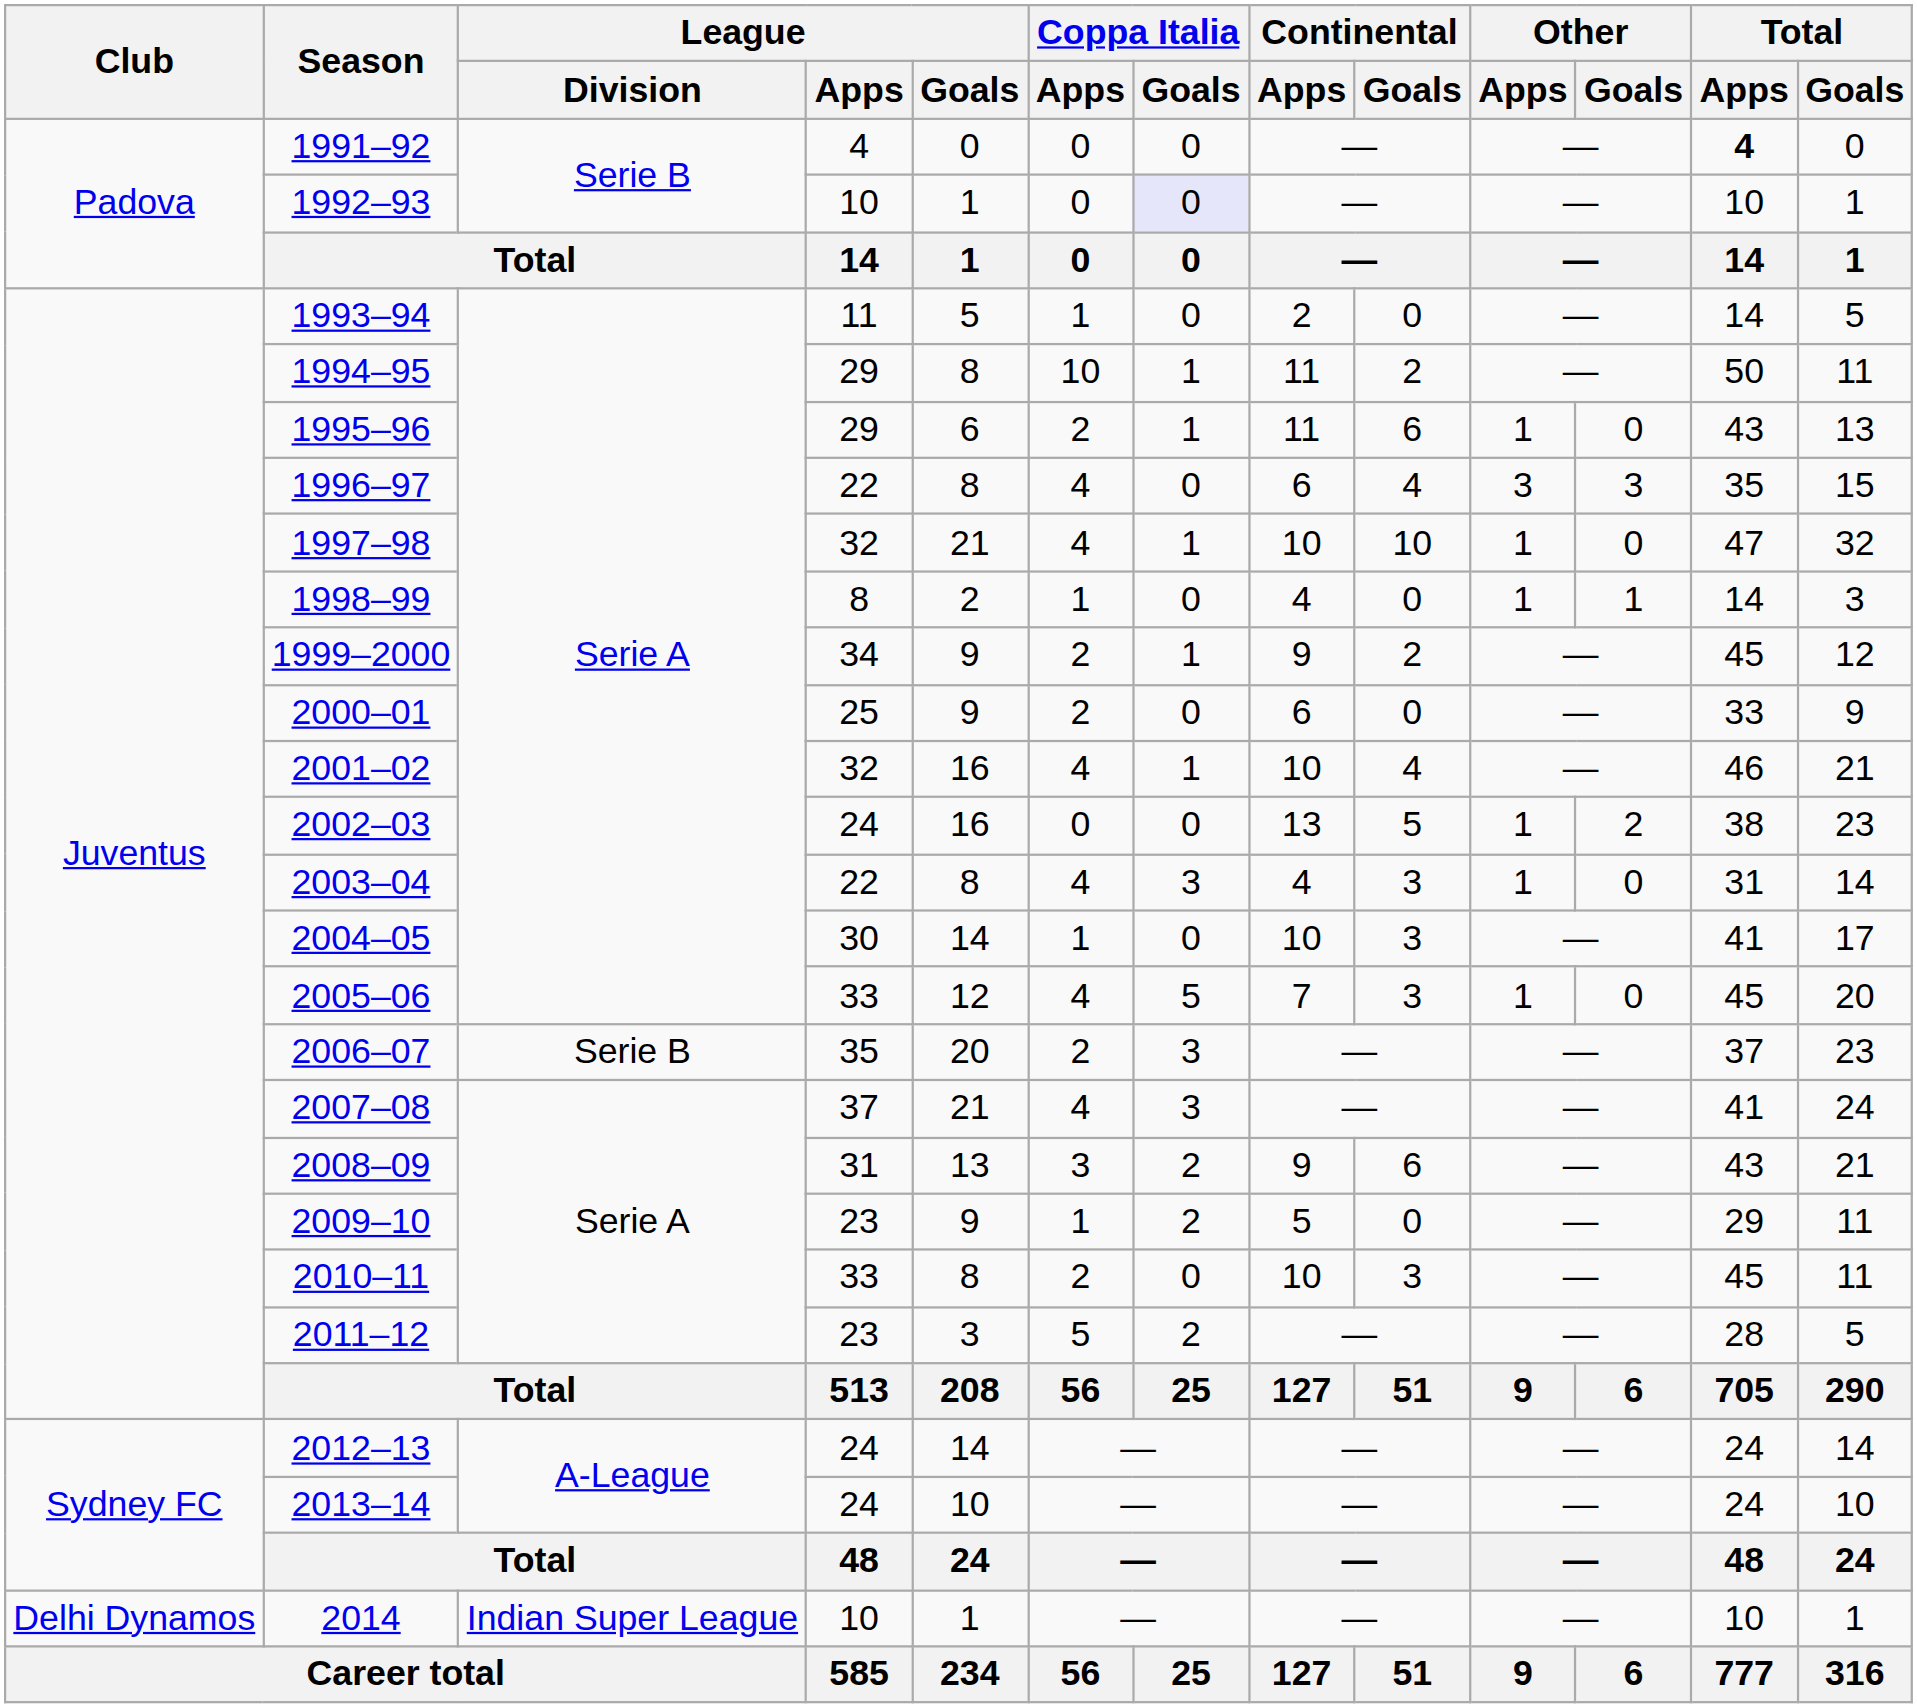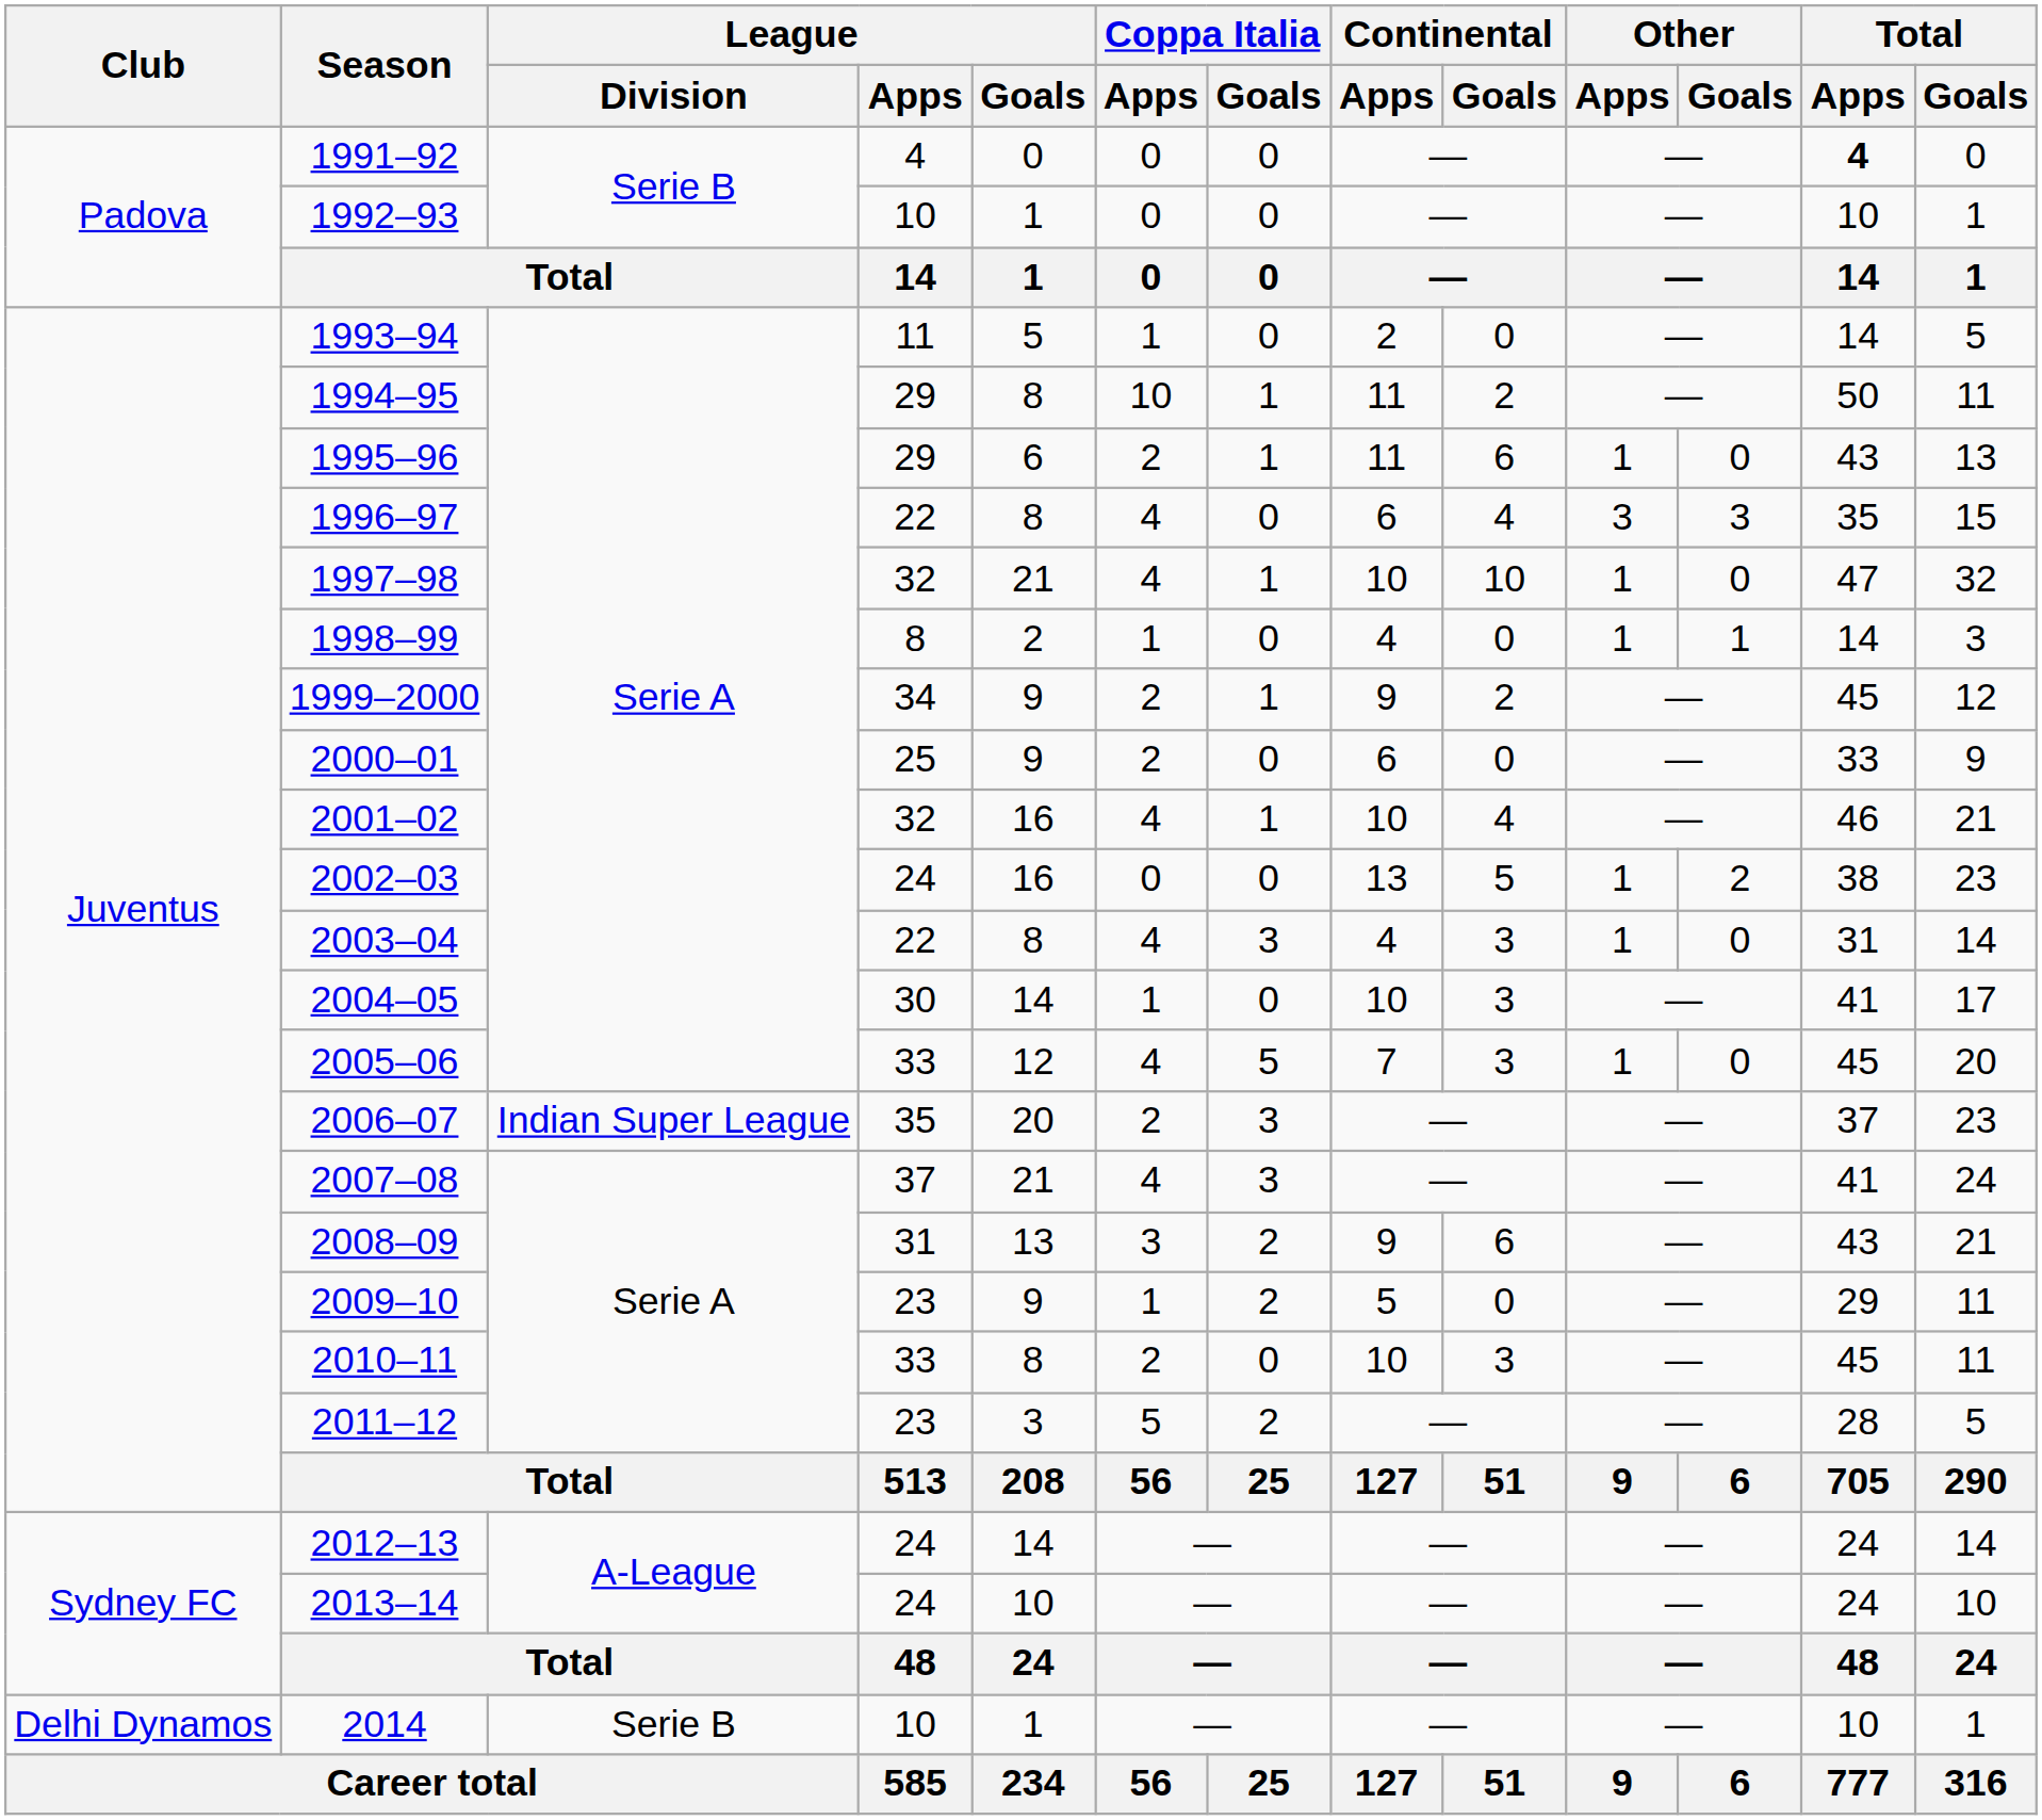 <table class="wikitable" style="text-align:center">
 <tr>
 <th rowspan="2">Club</th>
 <th rowspan="2">Season</th>
 <th colspan="3">League</th>
 <th colspan="2"><a href='#'>Coppa Italia</a></th>
 <th colspan="2">Continental</th>
 <th colspan="2">Other</th>
 <th colspan="2">Total</th>
 </tr>
 <tr>
 <th>Division</th>
 <th>Apps</th>
 <th>Goals</th>
 <th>Apps</th>
 <th>Goals</th>
 <th>Apps</th>
 <th>Goals</th>
 <th>Apps</th>
 <th>Goals</th>
 <th>Apps</th>
 <th>Goals</th>
 </tr>
 <tr>
 <td rowspan="3"><a href='#'>Padova</a></td>
 <td><a href='#'>1991–92</a></td>
 <td rowspan="2"><a href='#'>Serie B</a></td>
 <td>4</td>
 <td>0</td>
 <td>0</td>
 <td>0</td>
 <td colspan="2">—</td>
 <td colspan="2">—</td>
 <td><strong>4</strong></td>
 <td>0</td>
 </tr>
 <tr>
 <td><a href='#'>1992–93</a></td>
 <td>10</td>
 <td>1</td>
 <td>0</td>
-<td style="background: lavender;">0</td>
+<td>0</td>
 <td colspan="2">—</td>
 <td colspan="2">—</td>
 <td>10</td>
 <td>1</td>
 </tr>
 <tr>
 <th colspan="2">Total</th>
 <th>14</th>
 <th>1</th>
 <th>0</th>
 <th>0</th>
 <th colspan="2">—</th>
 <th colspan="2">—</th>
 <th>14</th>
 <th>1</th>
 </tr>
 <tr>
 <td rowspan="20"><a href='#'>Juventus</a></td>
 <td><a href='#'>1993–94</a></td>
 <td rowspan="13"><a href='#'>Serie A</a></td>
 <td>11</td>
 <td>5</td>
 <td>1</td>
 <td>0</td>
 <td>2</td>
 <td>0</td>
 <td colspan="2">—</td>
 <td>14</td>
 <td>5</td>
 </tr>
 <tr>
 <td><a href='#'>1994–95</a></td>
 <td>29</td>
 <td>8</td>
 <td>10</td>
 <td>1</td>
 <td>11</td>
 <td>2</td>
 <td colspan="2">—</td>
 <td>50</td>
 <td>11</td>
 </tr>
 <tr>
 <td><a href='#'>1995–96</a></td>
 <td>29</td>
 <td>6</td>
 <td>2</td>
 <td>1</td>
 <td>11</td>
 <td>6</td>
 <td>1</td>
 <td>0</td>
 <td>43</td>
 <td>13</td>
 </tr>
 <tr>
 <td><a href='#'>1996–97</a></td>
 <td>22</td>
 <td>8</td>
 <td>4</td>
 <td>0</td>
 <td>6</td>
 <td>4</td>
 <td>3</td>
 <td>3</td>
 <td>35</td>
 <td>15</td>
 </tr>
 <tr>
 <td><a href='#'>1997–98</a></td>
 <td>32</td>
 <td>21</td>
 <td>4</td>
 <td>1</td>
 <td>10</td>
 <td>10</td>
 <td>1</td>
 <td>0</td>
 <td>47</td>
 <td>32</td>
 </tr>
 <tr>
 <td><a href='#'>1998–99</a></td>
 <td>8</td>
 <td>2</td>
 <td>1</td>
 <td>0</td>
 <td>4</td>
 <td>0</td>
 <td>1</td>
 <td>1</td>
 <td>14</td>
 <td>3</td>
 </tr>
 <tr>
 <td><a href='#'>1999–2000</a></td>
 <td>34</td>
 <td>9</td>
 <td>2</td>
 <td>1</td>
 <td>9</td>
 <td>2</td>
 <td colspan="2">—</td>
 <td>45</td>
 <td>12</td>
 </tr>
 <tr>
 <td><a href='#'>2000–01</a></td>
 <td>25</td>
 <td>9</td>
 <td>2</td>
 <td>0</td>
 <td>6</td>
 <td>0</td>
 <td colspan="2">—</td>
 <td>33</td>
 <td>9</td>
 </tr>
 <tr>
 <td><a href='#'>2001–02</a></td>
 <td>32</td>
 <td>16</td>
 <td>4</td>
 <td>1</td>
 <td>10</td>
 <td>4</td>
 <td colspan="2">—</td>
 <td>46</td>
 <td>21</td>
 </tr>
 <tr>
 <td><a href='#'>2002–03</a></td>
 <td>24</td>
 <td>16</td>
 <td>0</td>
 <td>0</td>
 <td>13</td>
 <td>5</td>
 <td>1</td>
 <td>2</td>
 <td>38</td>
 <td>23</td>
 </tr>
 <tr>
 <td><a href='#'>2003–04</a></td>
 <td>22</td>
 <td>8</td>
 <td>4</td>
 <td>3</td>
 <td>4</td>
 <td>3</td>
 <td>1</td>
 <td>0</td>
 <td>31</td>
 <td>14</td>
 </tr>
 <tr>
 <td><a href='#'>2004–05</a></td>
 <td>30</td>
 <td>14</td>
 <td>1</td>
 <td>0</td>
 <td>10</td>
 <td>3</td>
 <td colspan="2">—</td>
 <td>41</td>
 <td>17</td>
 </tr>
 <tr>
 <td><a href='#'>2005–06</a></td>
 <td>33</td>
 <td>12</td>
 <td>4</td>
 <td>5</td>
 <td>7</td>
 <td>3</td>
 <td>1</td>
 <td>0</td>
 <td>45</td>
 <td>20</td>
 </tr>
 <tr>
 <td><a href='#'>2006–07</a></td>
-<td>Serie B</td>
+<td><a href='#'>Indian Super League</a></td>
 <td>35</td>
 <td>20</td>
 <td>2</td>
 <td>3</td>
 <td colspan="2">—</td>
 <td colspan="2">—</td>
 <td>37</td>
 <td>23</td>
 </tr>
 <tr>
 <td><a href='#'>2007–08</a></td>
 <td rowspan="5">Serie A</td>
 <td>37</td>
 <td>21</td>
 <td>4</td>
 <td>3</td>
 <td colspan="2">—</td>
 <td colspan="2">—</td>
 <td>41</td>
 <td>24</td>
 </tr>
 <tr>
 <td><a href='#'>2008–09</a></td>
 <td>31</td>
 <td>13</td>
 <td>3</td>
 <td>2</td>
 <td>9</td>
 <td>6</td>
 <td colspan="2">—</td>
 <td>43</td>
 <td>21</td>
 </tr>
 <tr>
 <td><a href='#'>2009–10</a></td>
 <td>23</td>
 <td>9</td>
 <td>1</td>
 <td>2</td>
 <td>5</td>
 <td>0</td>
 <td colspan="2">—</td>
 <td>29</td>
 <td>11</td>
 </tr>
 <tr>
 <td><a href='#'>2010–11</a></td>
 <td>33</td>
 <td>8</td>
 <td>2</td>
 <td>0</td>
 <td>10</td>
 <td>3</td>
 <td colspan="2">—</td>
 <td>45</td>
 <td>11</td>
 </tr>
 <tr>
 <td><a href='#'>2011–12</a></td>
 <td>23</td>
 <td>3</td>
 <td>5</td>
 <td>2</td>
 <td colspan="2">—</td>
 <td colspan="2">—</td>
 <td>28</td>
 <td>5</td>
 </tr>
 <tr>
 <th colspan="2">Total</th>
 <th>513</th>
 <th>208</th>
 <th>56</th>
 <th>25</th>
 <th>127</th>
 <th>51</th>
 <th>9</th>
 <th>6</th>
 <th>705</th>
 <th>290</th>
 </tr>
 <tr>
 <td rowspan="3"><a href='#'>Sydney FC</a></td>
 <td><a href='#'>2012–13</a></td>
 <td rowspan="2"><a href='#'>A-League</a></td>
 <td>24</td>
 <td>14</td>
 <td colspan="2">—</td>
 <td colspan="2">—</td>
 <td colspan="2">—</td>
 <td>24</td>
 <td>14</td>
 </tr>
 <tr>
 <td><a href='#'>2013–14</a></td>
 <td>24</td>
 <td>10</td>
 <td colspan="2">—</td>
 <td colspan="2">—</td>
 <td colspan="2">—</td>
 <td>24</td>
 <td>10</td>
 </tr>
 <tr>
 <th colspan="2">Total</th>
 <th>48</th>
 <th>24</th>
 <th colspan="2">—</th>
 <th colspan="2">—</th>
 <th colspan="2">—</th>
 <th>48</th>
 <th>24</th>
 </tr>
 <tr>
 <td><a href='#'>Delhi Dynamos</a></td>
 <td><a href='#'>2014</a></td>
-<td><a href='#'>Indian Super League</a></td>
+<td>Serie B</td>
 <td>10</td>
 <td>1</td>
 <td colspan="2">—</td>
 <td colspan="2">—</td>
 <td colspan="2">—</td>
 <td>10</td>
 <td>1</td>
 </tr>
 <tr>
 <th colspan="3">Career total</th>
 <th>585</th>
 <th>234</th>
 <th>56</th>
 <th>25</th>
 <th>127</th>
 <th>51</th>
 <th>9</th>
 <th>6</th>
 <th>777</th>
 <th>316</th>
 </tr>
 </table>
